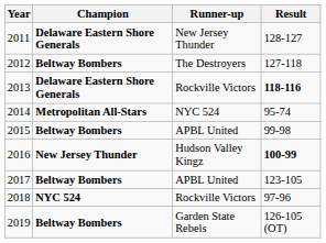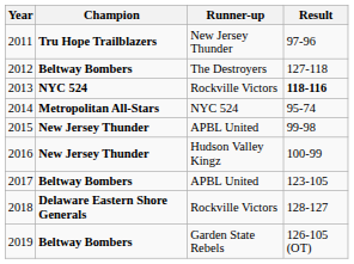 <table class="wikitable" width=50%>
 <tr bgcolor="#efefef">
 <th>Year</th>
 <th><strong>Champion</strong></th>
 <th>Runner-up</th>
 <th>Result</th>
 </tr>
 <tr>
 <td>2011</td>
-<td><strong>Delaware Eastern Shore Generals</strong></td>
+<td><strong>Tru Hope Trailblazers</strong></td>
 <td>New Jersey Thunder</td>
-<td>128-127</td>
+<td>97-96</td>
 </tr>
 <tr>
 <td>2012</td>
 <td><strong>Beltway Bombers</strong></td>
 <td>The Destroyers</td>
 <td>127-118</td>
 </tr>
 <tr>
 <td>2013</td>
-<td><strong>Delaware Eastern Shore Generals</strong></td>
+<td><strong>NYC 524</strong></td>
 <td>Rockville Victors</td>
 <td><strong>118-116</strong></td>
 </tr>
 <tr>
 <td>2014</td>
 <td><strong>Metropolitan All-Stars</strong></td>
 <td>NYC 524</td>
 <td>95-74</td>
 </tr>
 <tr>
 <td>2015</td>
-<td><strong>Beltway Bombers</strong></td>
+<td><strong>New Jersey Thunder</strong></td>
 <td>APBL United</td>
 <td>99-98</td>
 </tr>
 <tr>
 <td>2016</td>
 <td><strong>New Jersey Thunder</strong></td>
 <td>Hudson Valley Kingz</td>
-<td><strong>100-99</strong></td>
+<td>100-99</td>
 </tr>
 <tr>
 <td>2017</td>
 <td><strong>Beltway Bombers</strong></td>
 <td>APBL United</td>
 <td>123-105</td>
 </tr>
 <tr>
 <td>2018</td>
-<td><strong>NYC 524</strong></td>
+<td><strong>Delaware Eastern Shore Generals</strong></td>
 <td>Rockville Victors</td>
-<td>97-96</td>
+<td>128-127</td>
 </tr>
 <tr>
 <td>2019</td>
 <td><strong>Beltway Bombers</strong></td>
 <td>Garden State Rebels</td>
 <td>126-105 (OT)</td>
 </tr>
 </table>
